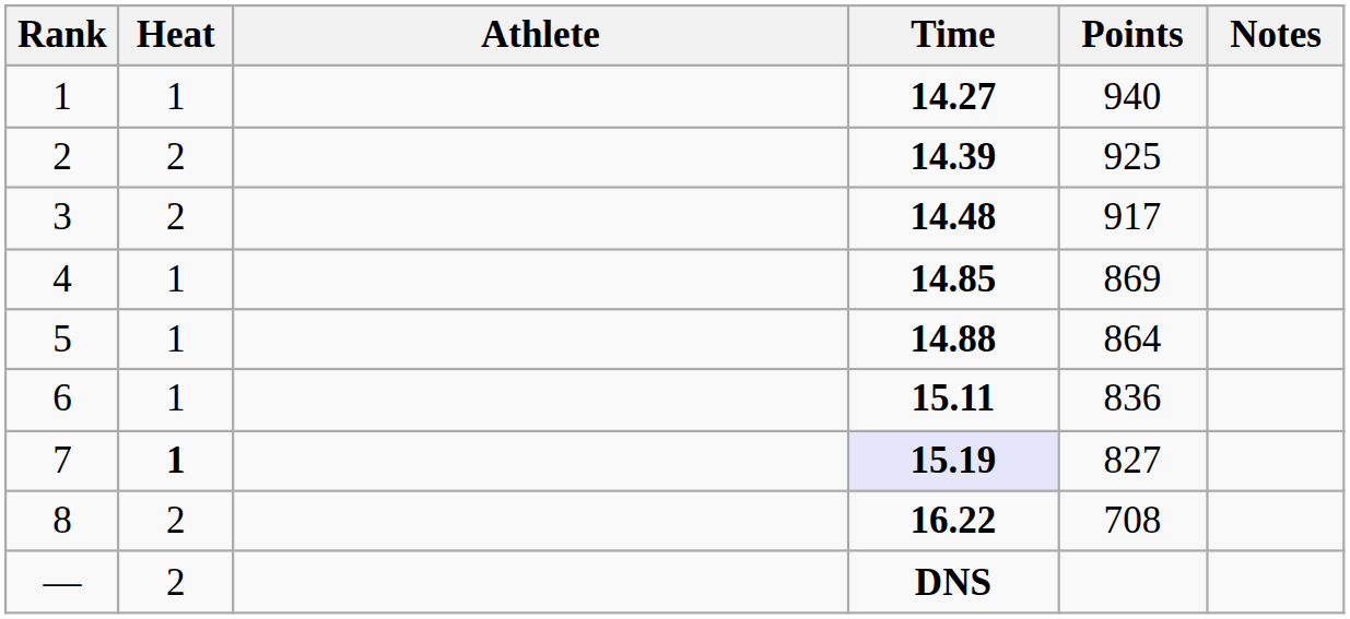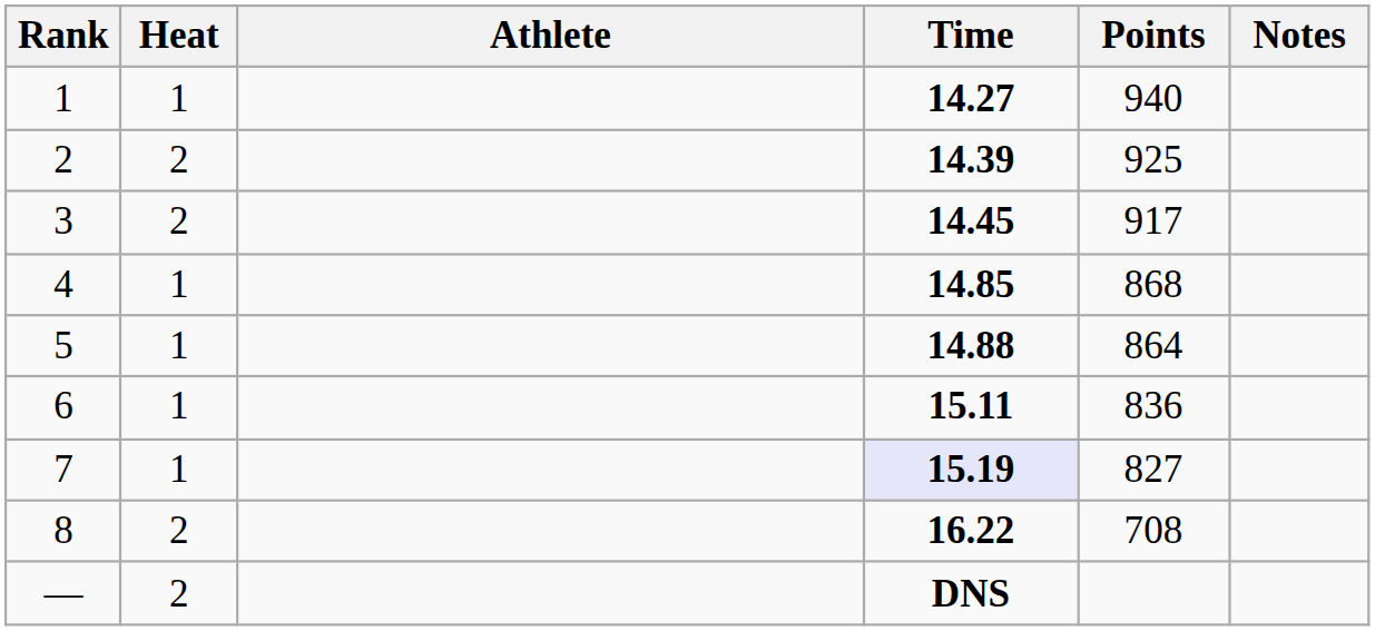 <table class="wikitable" style="text-align:center">
 <tr>
 <th width=40>Rank</th>
 <th width=40>Heat</th>
 <th width=250>Athlete</th>
 <th width=80>Time</th>
 <th width=55>Points</th>
 <th width=50>Notes</th>
 </tr>
 <tr>
 <td>1</td>
 <td>1</td>
 <td align=left></td>
 <td><strong>14.27</strong></td>
 <td>940</td>
 <td></td>
 </tr>
 <tr>
 <td>2</td>
 <td>2</td>
 <td align=left></td>
 <td><strong>14.39</strong></td>
 <td>925</td>
 <td></td>
 </tr>
 <tr>
 <td>3</td>
 <td>2</td>
 <td align=left></td>
-<td><strong>14.48</strong></td>
+<td><strong>14.45</strong></td>
 <td>917</td>
 <td></td>
 </tr>
 <tr>
 <td>4</td>
 <td>1</td>
 <td align=left></td>
 <td><strong>14.85</strong></td>
-<td>869</td>
+<td>868</td>
 <td></td>
 </tr>
 <tr>
 <td>5</td>
 <td>1</td>
 <td align=left></td>
 <td><strong>14.88</strong></td>
 <td>864</td>
 <td></td>
 </tr>
 <tr>
 <td>6</td>
 <td>1</td>
 <td align=left></td>
 <td><strong>15.11</strong></td>
 <td>836</td>
 <td></td>
 </tr>
 <tr>
 <td>7</td>
-<td><strong>1</strong></td>
+<td>1</td>
 <td align=left></td>
 <td style="background: lavender;"><strong>15.19</strong></td>
 <td>827</td>
 <td></td>
 </tr>
 <tr>
 <td>8</td>
 <td>2</td>
 <td align=left></td>
 <td><strong>16.22</strong></td>
 <td>708</td>
 <td></td>
 </tr>
 <tr>
 <td>—</td>
 <td>2</td>
 <td align=left></td>
 <td><strong>DNS</strong></td>
 <td></td>
 <td></td>
 </tr>
 </table>
